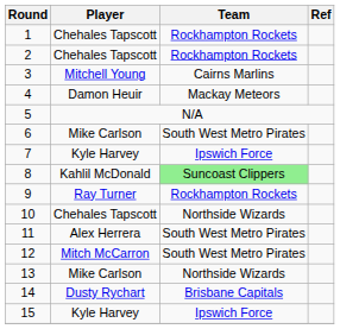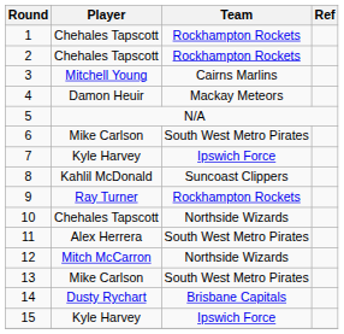 <table class="wikitable" style="text-align:center">
 <tr>
 <th>Round</th>
 <th>Player</th>
 <th>Team</th>
 <th>Ref</th>
 </tr>
 <tr>
 <td>1</td>
 <td>Chehales Tapscott</td>
 <td><a href='#'>Rockhampton Rockets</a></td>
 <td></td>
 </tr>
 <tr>
 <td>2</td>
 <td>Chehales Tapscott</td>
 <td><a href='#'>Rockhampton Rockets</a></td>
 <td></td>
 </tr>
 <tr>
 <td>3</td>
 <td><a href='#'>Mitchell Young</a></td>
 <td>Cairns Marlins</td>
 <td></td>
 </tr>
 <tr>
 <td>4</td>
 <td>Damon Heuir</td>
 <td>Mackay Meteors</td>
 <td></td>
 </tr>
 <tr>
 <td>5</td>
 <td colspan=3>N/A</td>
 </tr>
 <tr>
 <td>6</td>
 <td>Mike Carlson</td>
 <td>South West Metro Pirates</td>
 <td></td>
 </tr>
 <tr>
 <td>7</td>
 <td>Kyle Harvey</td>
 <td><a href='#'>Ipswich Force</a></td>
 <td></td>
 </tr>
 <tr>
 <td>8</td>
 <td>Kahlil McDonald</td>
-<td style="background: lightgreen;">Suncoast Clippers</td>
+<td>Suncoast Clippers</td>
 <td></td>
 </tr>
 <tr>
 <td>9</td>
 <td><a href='#'>Ray Turner</a></td>
 <td><a href='#'>Rockhampton Rockets</a></td>
 <td></td>
 </tr>
 <tr>
 <td>10</td>
 <td>Chehales Tapscott</td>
 <td>Northside Wizards</td>
 <td></td>
 </tr>
 <tr>
 <td>11</td>
 <td>Alex Herrera</td>
 <td>South West Metro Pirates</td>
 <td></td>
 </tr>
 <tr>
 <td>12</td>
 <td><a href='#'>Mitch McCarron</a></td>
-<td>South West Metro Pirates</td>
+<td>Northside Wizards</td>
 <td></td>
 </tr>
 <tr>
 <td>13</td>
 <td>Mike Carlson</td>
-<td>Northside Wizards</td>
+<td>South West Metro Pirates</td>
 <td></td>
 </tr>
 <tr>
 <td>14</td>
 <td><a href='#'>Dusty Rychart</a></td>
 <td><a href='#'>Brisbane Capitals</a></td>
 <td></td>
 </tr>
 <tr>
 <td>15</td>
 <td>Kyle Harvey</td>
 <td><a href='#'>Ipswich Force</a></td>
 <td></td>
 </tr>
 <tr>
 </tr>
 </table>
